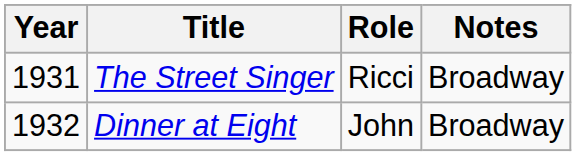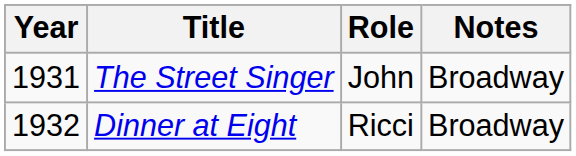 <table class="wikitable sortable">
 <tr>
 <th>Year</th>
 <th>Title</th>
 <th>Role</th>
 <th class="unsortable">Notes</th>
 </tr>
 <tr>
 <td>1931</td>
 <td><em><a href='#'>The Street Singer</a></em></td>
-<td>Ricci</td>
+<td>John</td>
 <td>Broadway</td>
 </tr>
 <tr>
 <td>1932</td>
 <td><em><a href='#'>Dinner at Eight</a></em></td>
-<td>John</td>
+<td>Ricci</td>
 <td>Broadway</td>
 </tr>
 </table>
